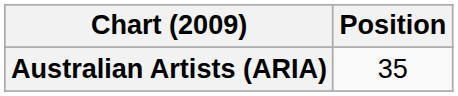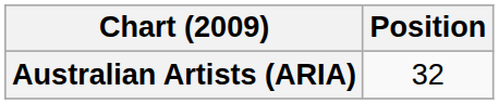 <table class="wikitable sortable plainrowheaders" style="text-align:center">
 <tr>
 <th scope="col">Chart (2009)</th>
 <th scope="col">Position</th>
 </tr>
 <tr>
 <th scope="row">Australian Artists (ARIA)</th>
-<td>35</td>
+<td>32</td>
 </tr>
 </table>
